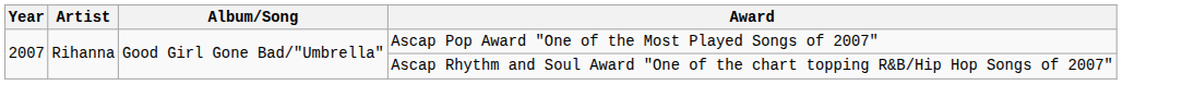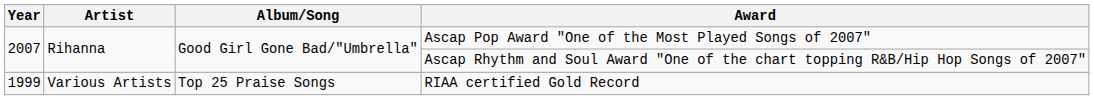 <table class="wikitable">
 <tr R&B>
 <th>Year</th>
 <th>Artist</th>
 <th>Album/Song</th>
 <th>Award</th>
 </tr>
 <tr>
 <td rowspan="2">2007</td>
 <td rowspan="2">Rihanna</td>
 <td rowspan="2">Good Girl Gone Bad/"Umbrella"</td>
 <td>Ascap Pop Award "One of the Most Played Songs of 2007"</td>
 </tr>
 <tr>
 <td>Ascap Rhythm and Soul Award "One of the chart topping R&B/Hip Hop Songs of 2007"</td>
 </tr>
+<tr>
+<td>1999</td>
+<td>Various Artists</td>
+<td>Top 25 Praise Songs</td>
+<td>RIAA certified Gold Record</td>
+</tr>
 </table>
